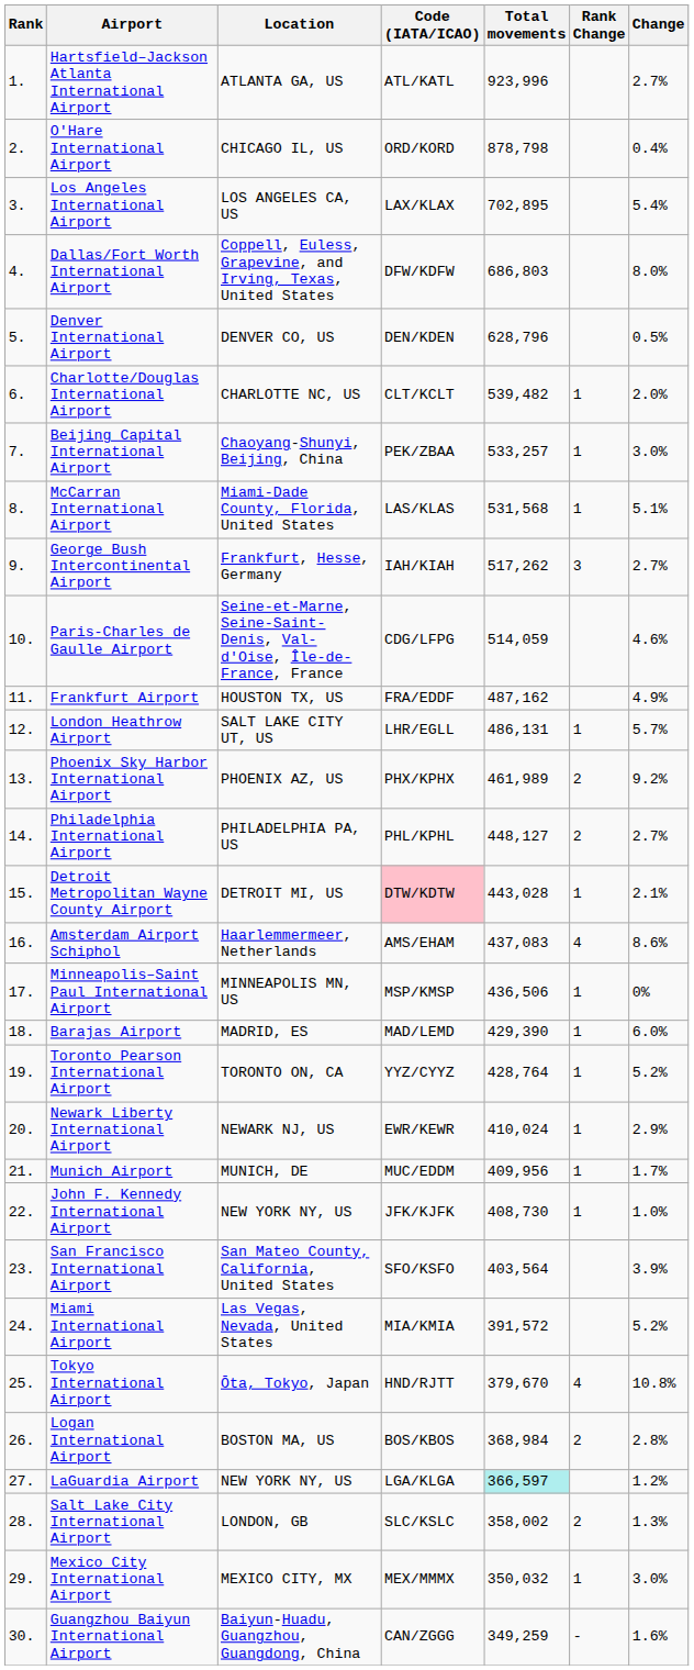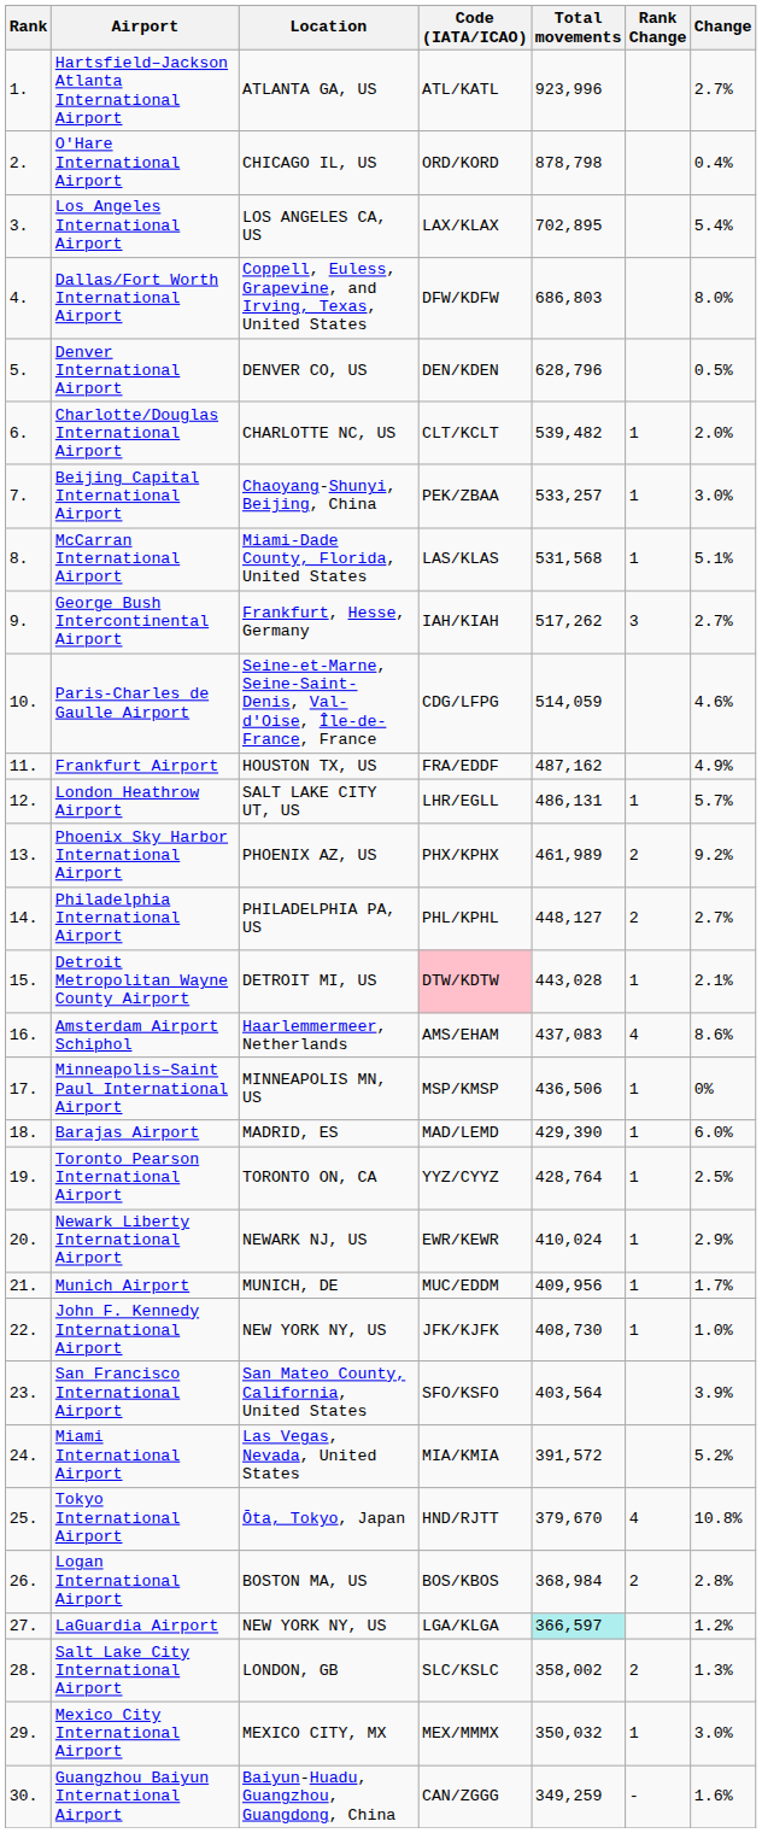 <table class="wikitable sortable"  width= align=>
 <tr style="background:lightgrey;">
 <th>Rank</th>
 <th>Airport</th>
 <th>Location</th>
 <th>Code<br>(IATA/ICAO)</th>
 <th>Total<br>movements</th>
 <th>Rank<br>Change</th>
 <th>Change</th>
 </tr>
 <tr>
 <td>1.</td>
 <td> <a href='#'>Hartsfield–Jackson Atlanta International Airport</a></td>
 <td>ATLANTA GA, US</td>
 <td>ATL/KATL</td>
 <td>923,996</td>
 <td></td>
 <td> 2.7%</td>
 </tr>
 <tr>
 <td>2.</td>
 <td> <a href='#'>O'Hare International Airport</a></td>
 <td>CHICAGO IL, US</td>
 <td>ORD/KORD</td>
 <td>878,798</td>
 <td></td>
 <td> 0.4%</td>
 </tr>
 <tr>
 <td>3.</td>
 <td> <a href='#'>Los Angeles International Airport</a></td>
 <td>LOS ANGELES CA, US</td>
 <td>LAX/KLAX</td>
 <td>702,895</td>
 <td></td>
 <td> 5.4%</td>
 </tr>
 <tr>
 <td>4.</td>
 <td> <a href='#'>Dallas/Fort Worth International Airport</a></td>
 <td><a href='#'>Coppell</a>, <a href='#'>Euless</a>, <a href='#'>Grapevine</a>, and <a href='#'>Irving, Texas</a>, United States</td>
 <td>DFW/KDFW</td>
 <td>686,803</td>
 <td></td>
 <td> 8.0%</td>
 </tr>
 <tr>
 <td>5.</td>
 <td> <a href='#'>Denver International Airport</a></td>
 <td>DENVER CO, US</td>
 <td>DEN/KDEN</td>
 <td>628,796</td>
 <td></td>
 <td> 0.5%</td>
 </tr>
 <tr>
 <td>6.</td>
 <td> <a href='#'>Charlotte/Douglas International Airport</a></td>
 <td>CHARLOTTE NC, US</td>
 <td>CLT/KCLT</td>
 <td>539,482</td>
 <td> 1</td>
 <td> 2.0%</td>
 </tr>
 <tr>
 <td>7.</td>
 <td> <a href='#'>Beijing Capital International Airport</a></td>
 <td><a href='#'>Chaoyang</a>-<a href='#'>Shunyi</a>, <a href='#'>Beijing</a>, China</td>
 <td>PEK/ZBAA</td>
 <td>533,257</td>
 <td> 1</td>
 <td> 3.0%</td>
 </tr>
 <tr>
 <td>8.</td>
 <td> <a href='#'>McCarran International Airport</a></td>
 <td><a href='#'>Miami-Dade County, Florida</a>, United States</td>
 <td>LAS/KLAS</td>
 <td>531,568</td>
 <td> 1</td>
 <td> 5.1%</td>
 </tr>
 <tr>
 <td>9.</td>
 <td> <a href='#'>George Bush Intercontinental Airport</a></td>
 <td><a href='#'>Frankfurt</a>, <a href='#'>Hesse</a>, Germany</td>
 <td>IAH/KIAH</td>
 <td>517,262</td>
 <td> 3</td>
 <td> 2.7%</td>
 </tr>
 <tr>
 <td>10.</td>
 <td> <a href='#'>Paris-Charles de Gaulle Airport</a></td>
 <td><a href='#'>Seine-et-Marne</a>, <a href='#'>Seine-Saint-Denis</a>, <a href='#'>Val-d'Oise</a>, <a href='#'>Île-de-France</a>, France</td>
 <td>CDG/LFPG</td>
 <td>514,059</td>
 <td></td>
 <td> 4.6%</td>
 </tr>
 <tr>
 <td>11.</td>
 <td> <a href='#'>Frankfurt Airport</a></td>
 <td>HOUSTON TX, US</td>
 <td>FRA/EDDF</td>
 <td>487,162</td>
 <td></td>
 <td> 4.9%</td>
 </tr>
 <tr>
 <td>12.</td>
 <td> <a href='#'>London Heathrow Airport</a></td>
 <td>SALT LAKE CITY UT, US</td>
 <td>LHR/EGLL</td>
 <td>486,131</td>
 <td> 1</td>
 <td> 5.7%</td>
 </tr>
 <tr>
 <td>13.</td>
 <td> <a href='#'>Phoenix Sky Harbor International Airport</a></td>
 <td>PHOENIX AZ, US</td>
 <td>PHX/KPHX</td>
 <td>461,989</td>
 <td> 2</td>
 <td> 9.2%</td>
 </tr>
 <tr>
 <td>14.</td>
 <td> <a href='#'>Philadelphia International Airport</a></td>
 <td>PHILADELPHIA PA, US</td>
 <td>PHL/KPHL</td>
 <td>448,127</td>
 <td> 2</td>
 <td> 2.7%</td>
 </tr>
 <tr>
 <td>15.</td>
 <td> <a href='#'>Detroit Metropolitan Wayne County Airport</a></td>
 <td>DETROIT MI, US</td>
 <td style="background: pink;">DTW/KDTW</td>
 <td>443,028</td>
 <td> 1</td>
 <td> 2.1%</td>
 </tr>
 <tr>
 <td>16.</td>
 <td><a href='#'>Amsterdam Airport Schiphol</a></td>
 <td><a href='#'>Haarlemmermeer</a>, Netherlands</td>
 <td>AMS/EHAM</td>
 <td>437,083</td>
 <td> 4</td>
 <td> 8.6%</td>
 </tr>
 <tr>
 <td>17.</td>
 <td><a href='#'>Minneapolis–Saint Paul International Airport</a></td>
 <td>MINNEAPOLIS MN, US</td>
 <td>MSP/KMSP</td>
 <td>436,506</td>
 <td> 1</td>
 <td> 0%</td>
 </tr>
 <tr>
 <td>18.</td>
 <td> <a href='#'>Barajas Airport</a></td>
 <td>MADRID, ES</td>
 <td>MAD/LEMD</td>
 <td>429,390</td>
 <td> 1</td>
 <td> 6.0%</td>
 </tr>
 <tr>
 <td>19.</td>
 <td> <a href='#'>Toronto Pearson International Airport</a></td>
 <td>TORONTO ON, CA</td>
 <td>YYZ/CYYZ</td>
 <td>428,764</td>
 <td> 1</td>
-<td> 5.2%</td>
+<td> 2.5%</td>
 </tr>
 <tr>
 <td>20.</td>
 <td> <a href='#'>Newark Liberty International Airport</a></td>
 <td>NEWARK NJ, US</td>
 <td>EWR/KEWR</td>
 <td>410,024</td>
 <td> 1</td>
 <td> 2.9%</td>
 </tr>
 <tr>
 <td>21.</td>
 <td> <a href='#'>Munich Airport</a></td>
 <td>MUNICH, DE</td>
 <td>MUC/EDDM</td>
 <td>409,956</td>
 <td> 1</td>
 <td> 1.7%</td>
 </tr>
 <tr>
 <td>22.</td>
 <td> <a href='#'>John F. Kennedy International Airport</a></td>
 <td>NEW YORK NY, US</td>
 <td>JFK/KJFK</td>
 <td>408,730</td>
 <td> 1</td>
 <td> 1.0%</td>
 </tr>
 <tr>
 <td>23.</td>
 <td> <a href='#'>San Francisco International Airport</a></td>
 <td><a href='#'>San Mateo County, California</a>, United States</td>
 <td>SFO/KSFO</td>
 <td>403,564</td>
 <td></td>
 <td> 3.9%</td>
 </tr>
 <tr>
 <td>24.</td>
 <td> <a href='#'>Miami International Airport</a></td>
 <td><a href='#'>Las Vegas</a>, <a href='#'>Nevada</a>, United States</td>
 <td>MIA/KMIA</td>
 <td>391,572</td>
 <td></td>
 <td> 5.2%</td>
 </tr>
 <tr>
 <td>25.</td>
 <td> <a href='#'>Tokyo International Airport</a></td>
 <td><a href='#'>Ōta, Tokyo</a>, Japan</td>
 <td>HND/RJTT</td>
 <td>379,670</td>
 <td> 4</td>
 <td> 10.8%</td>
 </tr>
 <tr>
 <td>26.</td>
 <td> <a href='#'>Logan International Airport</a></td>
 <td>BOSTON MA, US</td>
 <td>BOS/KBOS</td>
 <td>368,984</td>
 <td> 2</td>
 <td> 2.8%</td>
 </tr>
 <tr>
 <td>27.</td>
 <td> <a href='#'>LaGuardia Airport</a></td>
 <td>NEW YORK NY, US</td>
 <td>LGA/KLGA</td>
 <td style="background: paleturquoise;">366,597</td>
 <td></td>
 <td> 1.2%</td>
 </tr>
 <tr>
 <td>28.</td>
 <td> <a href='#'>Salt Lake City International Airport</a></td>
 <td>LONDON, GB</td>
 <td>SLC/KSLC</td>
 <td>358,002</td>
 <td> 2</td>
 <td> 1.3%</td>
 </tr>
 <tr>
 <td>29.</td>
 <td> <a href='#'>Mexico City International Airport</a></td>
 <td>MEXICO CITY, MX</td>
 <td>MEX/MMMX</td>
 <td>350,032</td>
 <td> 1</td>
 <td> 3.0%</td>
 </tr>
 <tr>
 <td>30.</td>
 <td> <a href='#'>Guangzhou Baiyun International Airport</a></td>
 <td><a href='#'>Baiyun</a>-<a href='#'>Huadu</a>, <a href='#'>Guangzhou</a>, <a href='#'>Guangdong</a>, China</td>
 <td>CAN/ZGGG</td>
 <td>349,259</td>
 <td> -</td>
 <td> 1.6%</td>
 </tr>
 <tr>
 </tr>
 </table>
